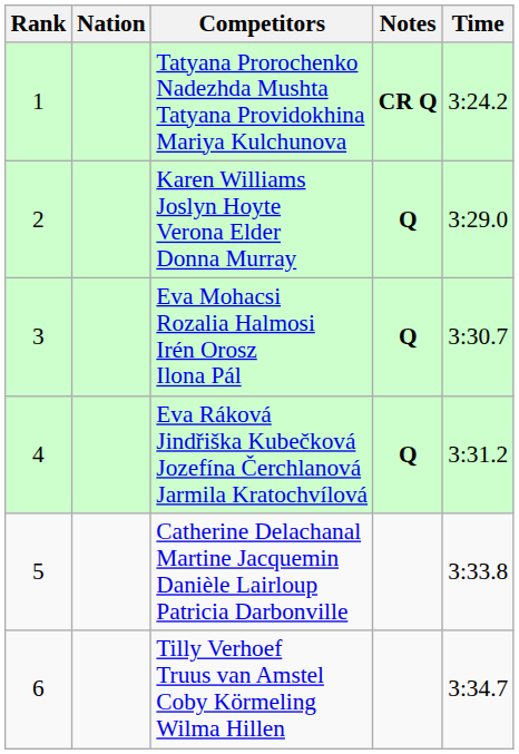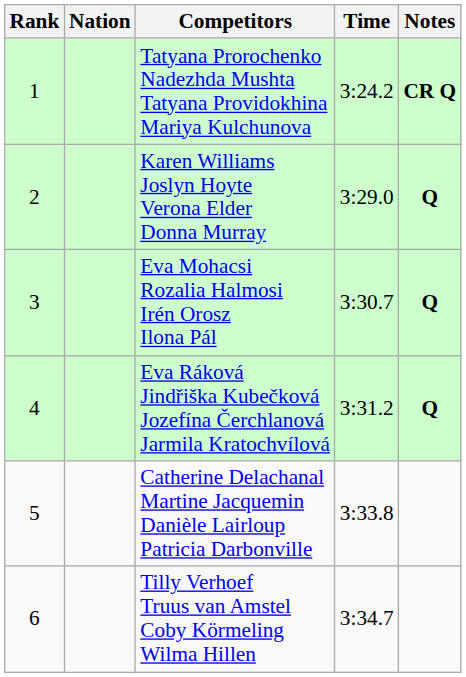 <table class="wikitable sortable" style="text-align:center">
 <tr>
 <th>Rank</th>
 <th>Nation</th>
 <th>Competitors</th>
+<th>Time</th>
 <th>Notes</th>
-<th>Time</th>
 </tr>
 <tr bgcolor=ccffcc>
 <td>1</td>
 <td align=left></td>
 <td align=left><a href='#'>Tatyana Prorochenko</a><br><a href='#'>Nadezhda Mushta</a><br><a href='#'>Tatyana Providokhina</a><br><a href='#'>Mariya Kulchunova</a></td>
+<td>3:24.2</td>
 <td><strong>CR Q</strong></td>
-<td>3:24.2</td>
 </tr>
 <tr bgcolor=ccffcc>
 <td>2</td>
 <td align=left></td>
 <td align=left><a href='#'>Karen Williams</a><br><a href='#'>Joslyn Hoyte</a><br><a href='#'>Verona Elder</a><br><a href='#'>Donna Murray</a></td>
+<td>3:29.0</td>
 <td><strong>Q</strong></td>
-<td>3:29.0</td>
 </tr>
 <tr bgcolor=ccffcc>
 <td>3</td>
 <td align=left></td>
 <td align=left><a href='#'>Eva Mohacsi</a><br><a href='#'>Rozalia Halmosi</a><br><a href='#'>Irén Orosz</a><br><a href='#'>Ilona Pál</a></td>
+<td>3:30.7</td>
 <td><strong>Q</strong></td>
-<td>3:30.7</td>
 </tr>
 <tr bgcolor=ccffcc>
 <td>4</td>
 <td align=left></td>
 <td align=left><a href='#'>Eva Ráková</a><br><a href='#'>Jindřiška Kubečková</a><br><a href='#'>Jozefína Čerchlanová</a><br><a href='#'>Jarmila Kratochvílová</a></td>
+<td>3:31.2</td>
 <td><strong>Q</strong></td>
-<td>3:31.2</td>
 </tr>
 <tr>
 <td>5</td>
 <td align=left></td>
 <td align=left><a href='#'>Catherine Delachanal</a><br><a href='#'>Martine Jacquemin</a><br><a href='#'>Danièle Lairloup</a><br><a href='#'>Patricia Darbonville</a></td>
+<td>3:33.8</td>
 <td></td>
-<td>3:33.8</td>
 </tr>
 <tr>
 <td>6</td>
 <td align=left></td>
 <td align=left><a href='#'>Tilly Verhoef</a><br><a href='#'>Truus van Amstel</a><br><a href='#'>Coby Körmeling</a><br><a href='#'>Wilma Hillen</a></td>
+<td>3:34.7</td>
 <td></td>
-<td>3:34.7</td>
 </tr>
 </table>
